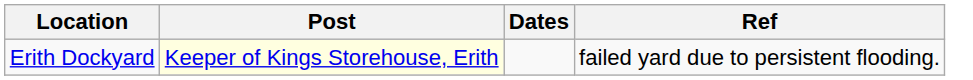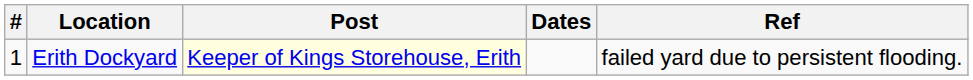 <table class="wikitable">
 <tr>
+<th>#</th>
 <th>Location</th>
 <th>Post</th>
 <th>Dates</th>
 <th>Ref</th>
 </tr>
 <tr>
+<td>1</td>
 <td><a href='#'>Erith Dockyard</a></td>
 <td style="background: lightyellow;"><a href='#'>Keeper of Kings Storehouse, Erith</a></td>
 <td></td>
 <td>failed yard due to persistent flooding.</td>
 </tr>
 </table>
